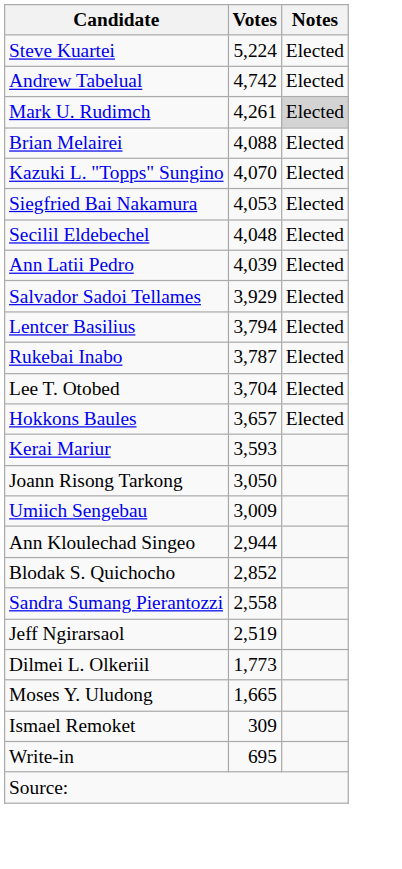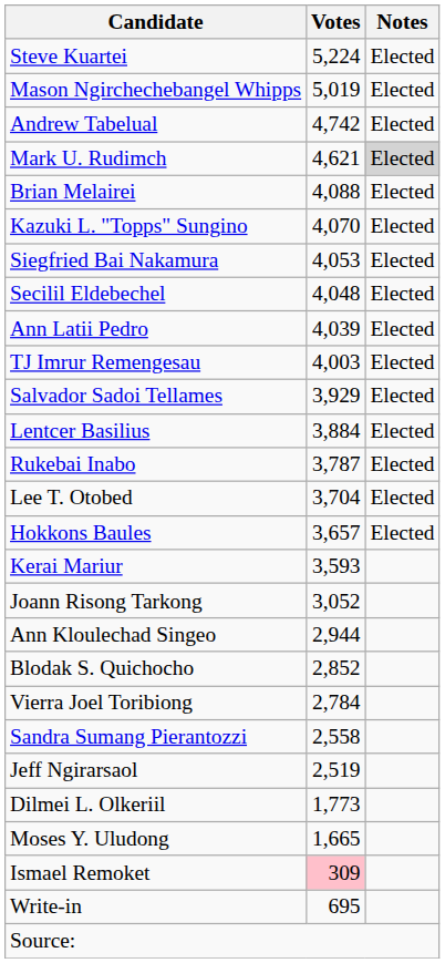 <table class="wikitable">
 <tr>
 <th>Candidate</th>
 <th>Votes</th>
 <th>Notes</th>
 </tr>
 <tr>
 <td><a href='#'>Steve Kuartei</a></td>
 <td align=right>5,224</td>
 <td>Elected</td>
 </tr>
 <tr>
+<td><a href='#'>Mason Ngirchechebangel Whipps</a></td>
+<td align=right>5,019</td>
+<td>Elected</td>
+</tr>
+<tr>
 <td><a href='#'>Andrew Tabelual</a></td>
 <td align=right>4,742</td>
 <td>Elected</td>
 </tr>
 <tr>
 <td><a href='#'>Mark U. Rudimch</a></td>
-<td align=right>4,261</td>
+<td align=right>4,621</td>
 <td style="background: lightgrey;">Elected</td>
 </tr>
 <tr>
 <td><a href='#'>Brian Melairei</a></td>
 <td align=right>4,088</td>
 <td>Elected</td>
 </tr>
 <tr>
 <td><a href='#'>Kazuki L. "Topps" Sungino</a></td>
 <td align=right>4,070</td>
 <td>Elected</td>
 </tr>
 <tr>
 <td><a href='#'>Siegfried Bai Nakamura</a></td>
 <td align=right>4,053</td>
 <td>Elected</td>
 </tr>
 <tr>
 <td><a href='#'>Secilil Eldebechel</a></td>
 <td align=right>4,048</td>
 <td>Elected</td>
 </tr>
 <tr>
 <td><a href='#'>Ann Latii Pedro</a></td>
 <td align=right>4,039</td>
 <td>Elected</td>
 </tr>
 <tr>
+<td><a href='#'>TJ Imrur Remengesau</a></td>
+<td align=right>4,003</td>
+<td>Elected</td>
+</tr>
+<tr>
 <td><a href='#'>Salvador Sadoi Tellames</a></td>
 <td align=right>3,929</td>
 <td>Elected</td>
 </tr>
 <tr>
 <td><a href='#'>Lentcer Basilius</a></td>
-<td align=right>3,794</td>
+<td align=right>3,884</td>
 <td>Elected</td>
 </tr>
 <tr>
 <td><a href='#'>Rukebai Inabo</a></td>
 <td align=right>3,787</td>
 <td>Elected</td>
 </tr>
 <tr>
 <td>Lee T. Otobed</td>
 <td align=right>3,704</td>
 <td>Elected</td>
 </tr>
 <tr>
 <td><a href='#'>Hokkons Baules</a></td>
 <td align=right>3,657</td>
 <td>Elected</td>
 </tr>
 <tr>
 <td><a href='#'>Kerai Mariur</a></td>
 <td align=right>3,593</td>
 <td></td>
 </tr>
 <tr>
 <td>Joann Risong Tarkong</td>
-<td align=right>3,050</td>
-<td></td>
-</tr>
-<tr>
-<td><a href='#'>Umiich Sengebau</a></td>
-<td align=right>3,009</td>
+<td align=right>3,052</td>
 <td></td>
 </tr>
 <tr>
 <td>Ann Kloulechad Singeo</td>
 <td align=right>2,944</td>
 <td></td>
 </tr>
 <tr>
 <td>Blodak S. Quichocho</td>
 <td align=right>2,852</td>
+<td></td>
+</tr>
+<tr>
+<td>Vierra Joel Toribiong</td>
+<td align=right>2,784</td>
 <td></td>
 </tr>
 <tr>
 <td><a href='#'>Sandra Sumang Pierantozzi</a></td>
 <td align=right>2,558</td>
 <td></td>
 </tr>
 <tr>
 <td>Jeff Ngirarsaol</td>
 <td align=right>2,519</td>
 <td></td>
 </tr>
 <tr>
 <td>Dilmei L. Olkeriil</td>
 <td align=right>1,773</td>
 <td></td>
 </tr>
 <tr>
 <td>Moses Y. Uludong</td>
 <td align=right>1,665</td>
 <td></td>
 </tr>
 <tr>
 <td>Ismael Remoket</td>
-<td align=right>309</td>
+<td align=right style="background: pink;">309</td>
 <td></td>
 </tr>
 <tr>
 <td>Write-in</td>
 <td align=right>695</td>
 <td></td>
 </tr>
 <tr>
 <td colspan=3>Source: </td>
 </tr>
 </table>
